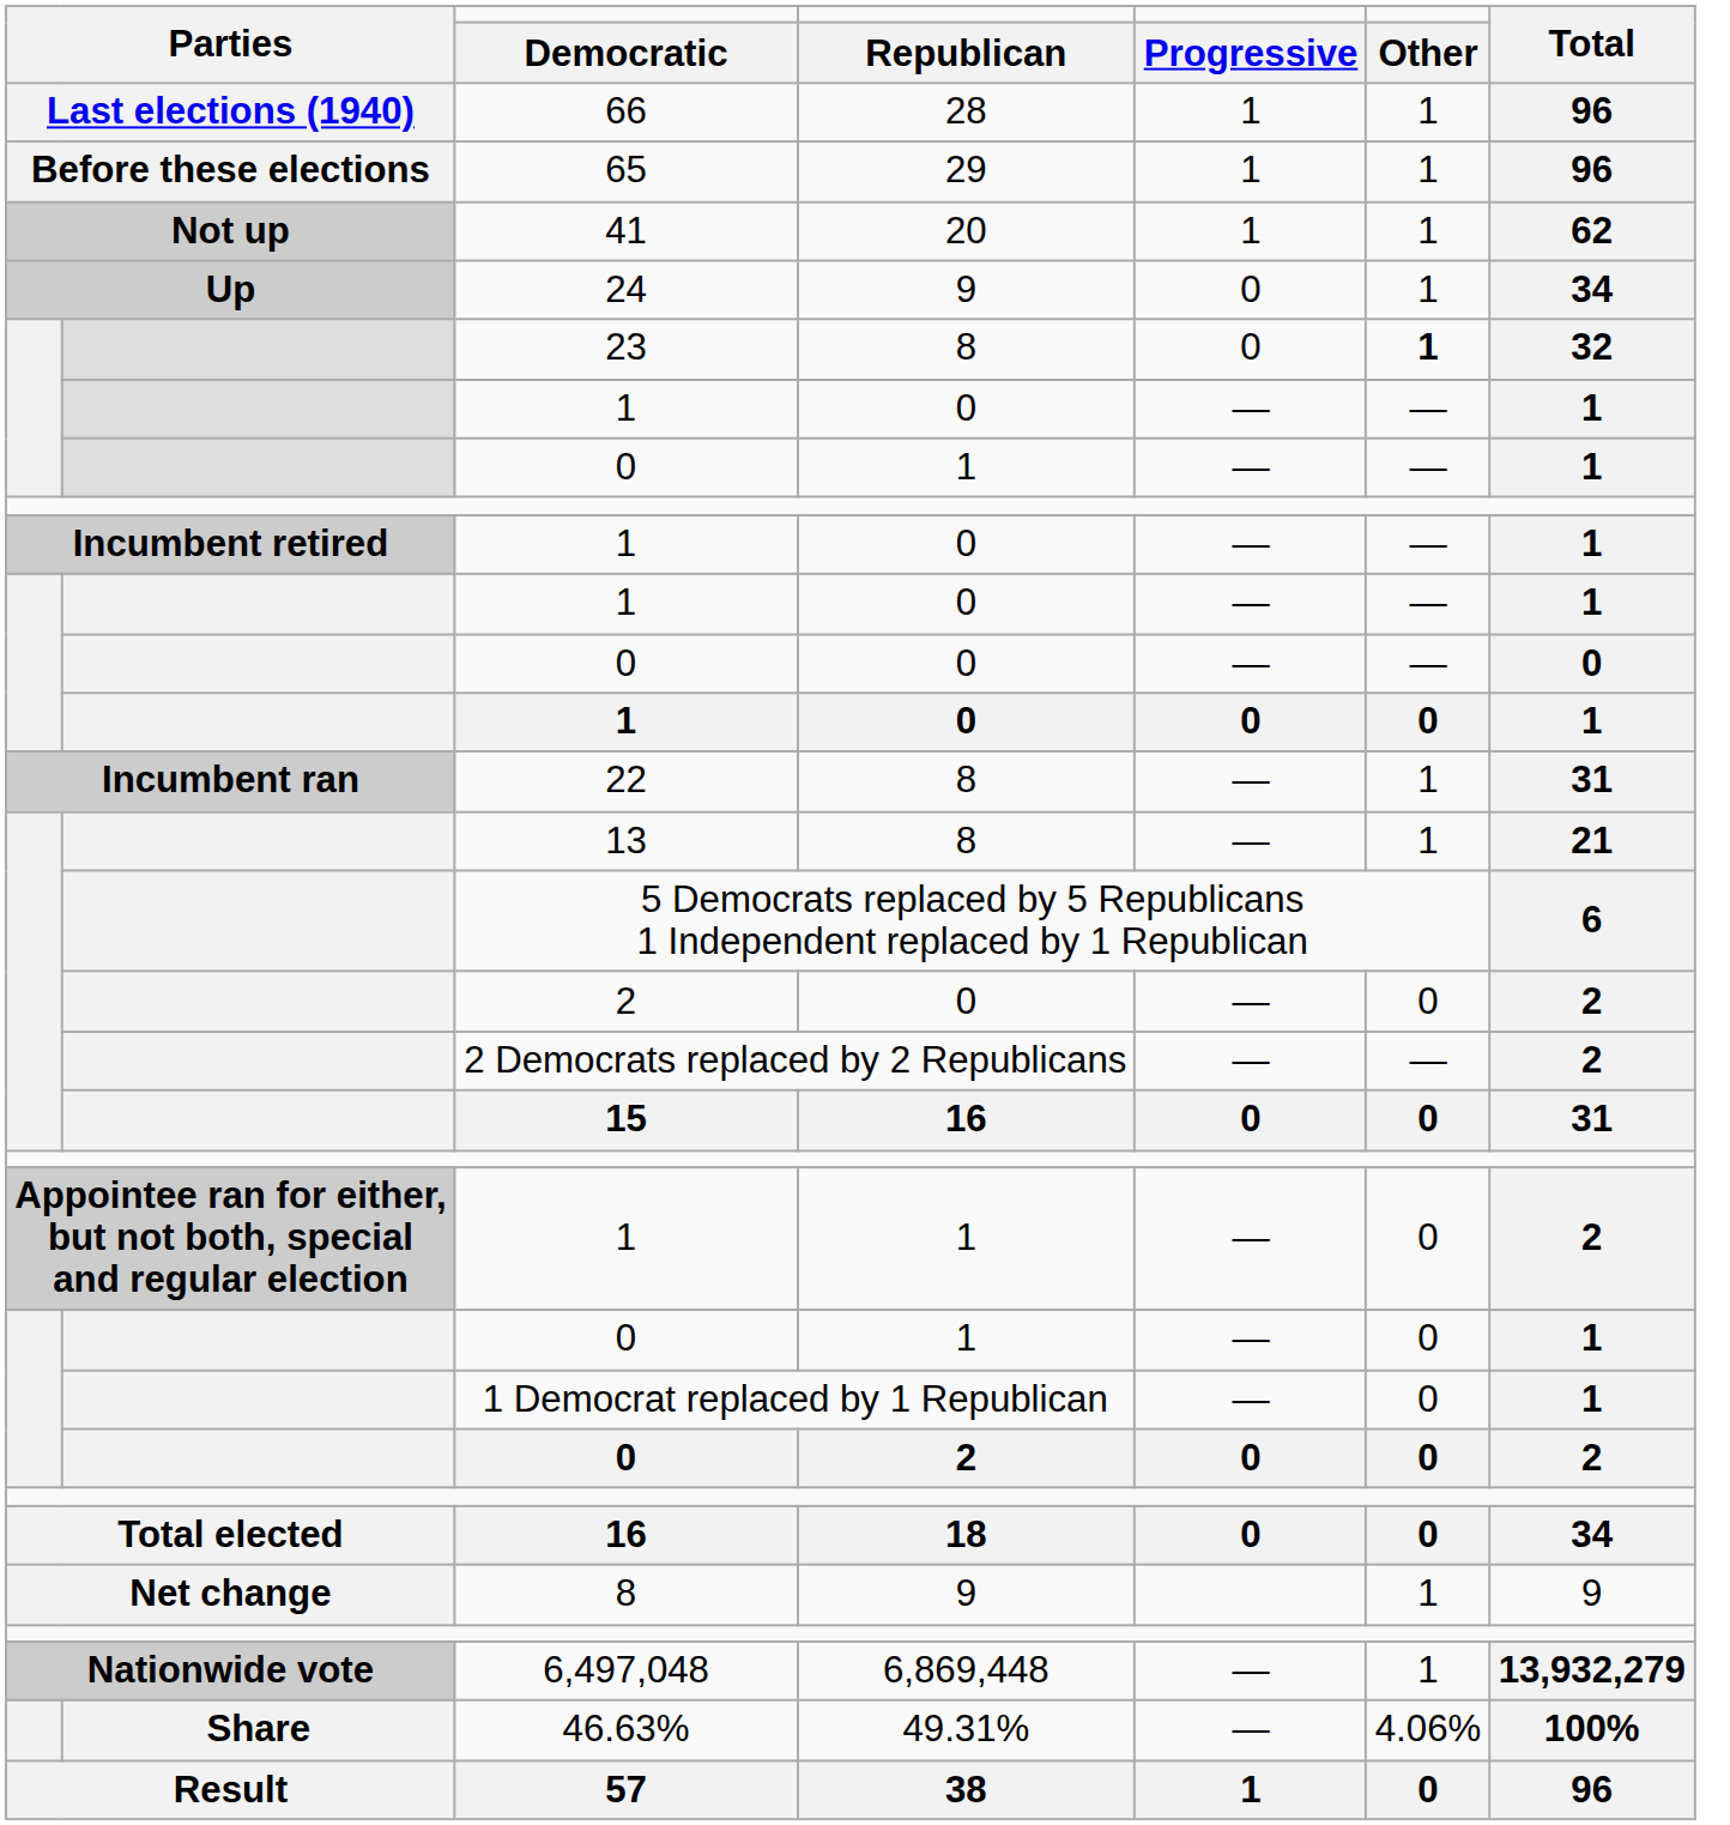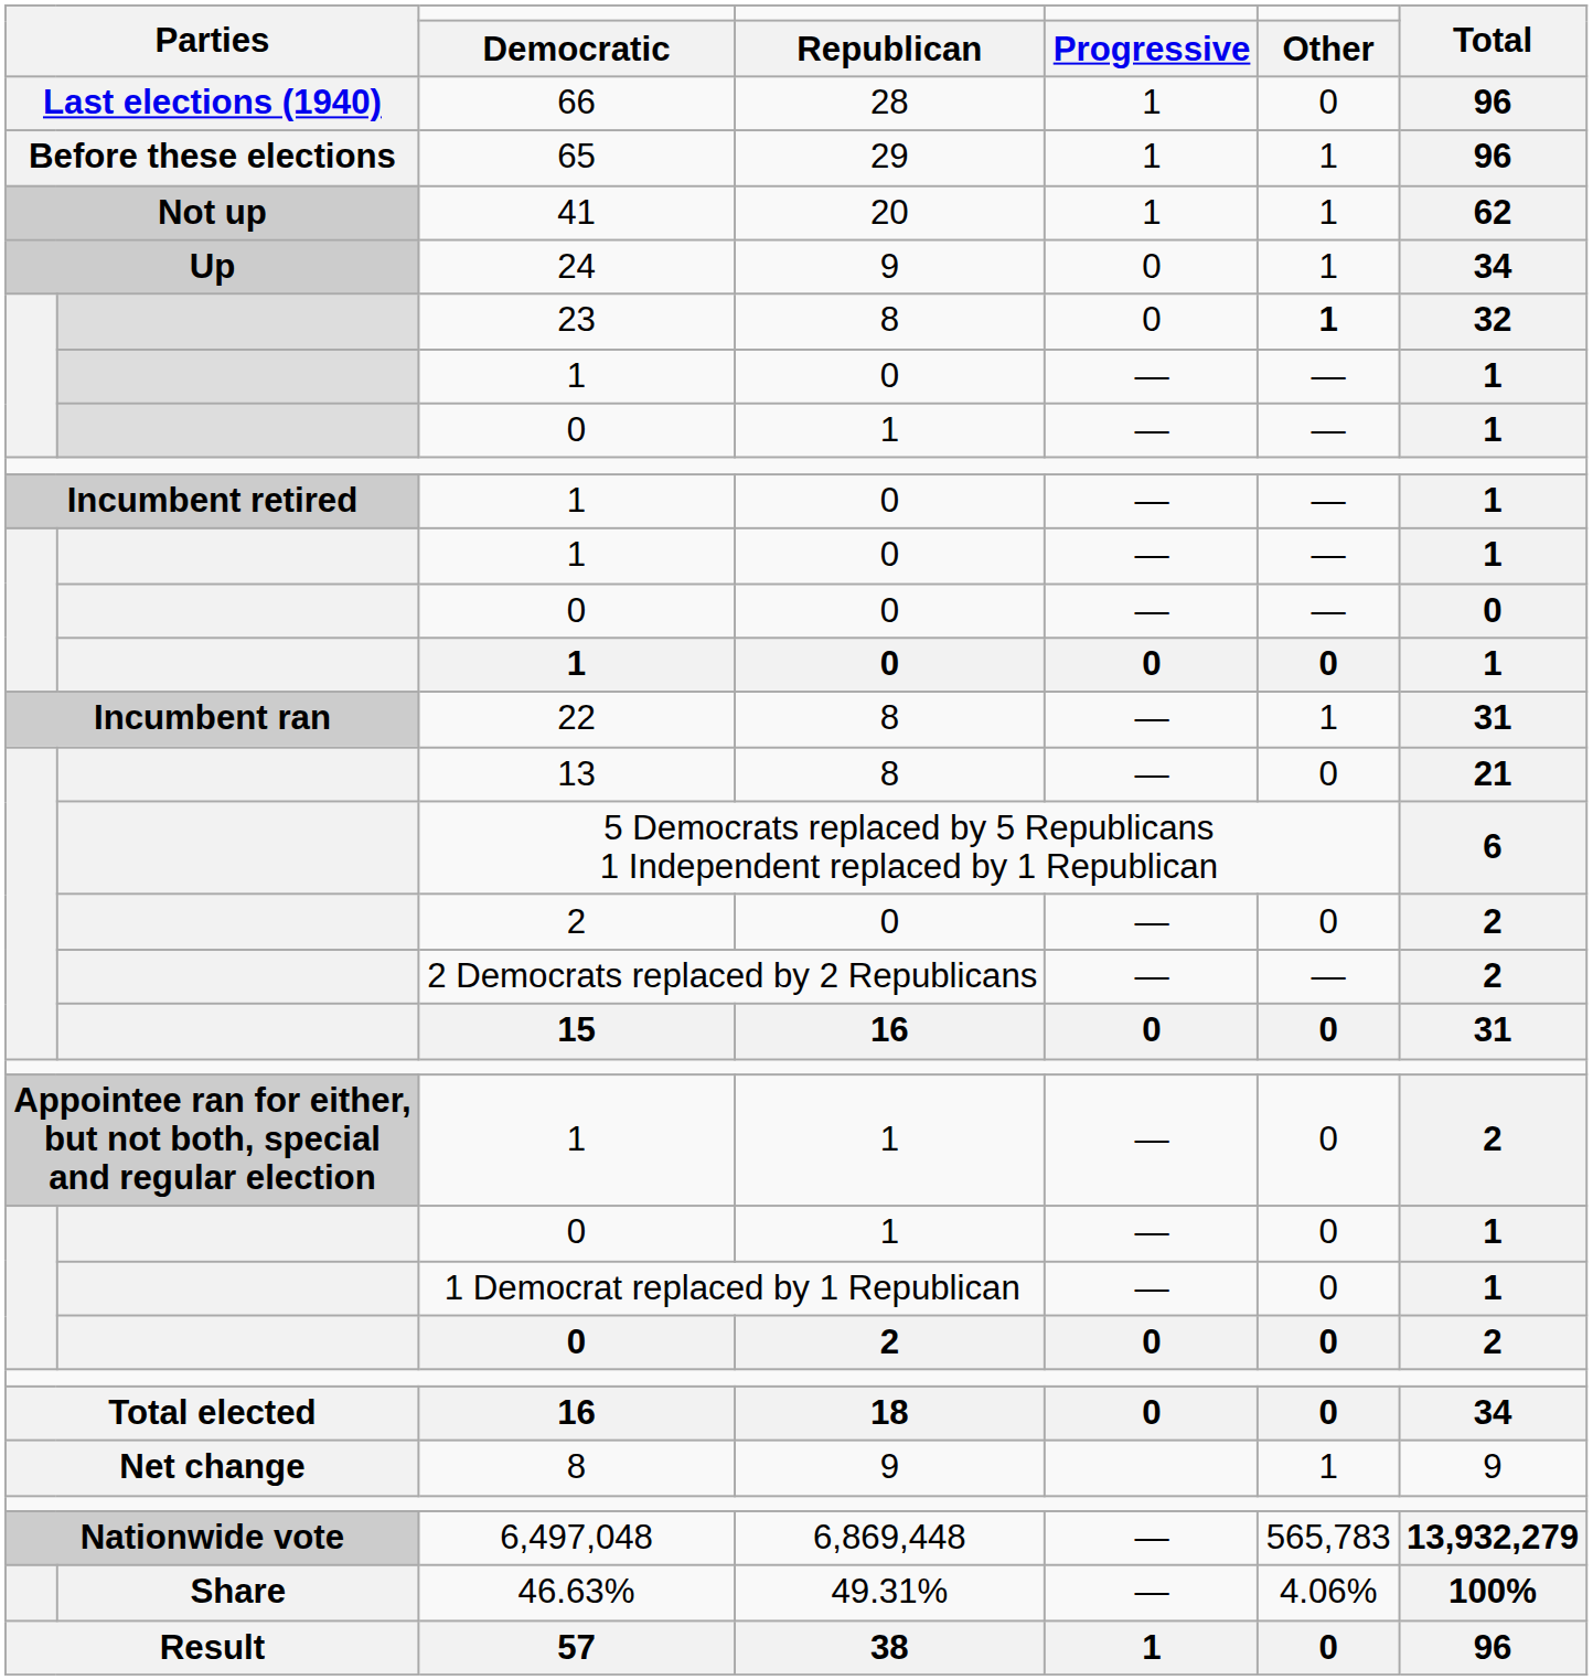 <table class=wikitable style=text-align:center>
 <tr>
 <th colspan=2 rowspan=2>Parties</th>
 <td></td>
 <td></td>
 <td></td>
 <td></td>
 <th rowspan=2>Total</th>
 </tr>
 <tr valign=bottom>
 <th>Democratic</th>
 <th>Republican</th>
 <th><a href='#'>Progressive</a></th>
 <th>Other</th>
 </tr>
 <tr>
 <th colspan=2><a href='#'>Last elections (1940)</a></th>
 <td>66</td>
 <td>28</td>
 <td>1</td>
-<td>1</td>
+<td>0</td>
 <th>96</th>
 </tr>
 <tr>
 <th colspan=2>Before these elections</th>
 <td>65</td>
 <td>29</td>
 <td>1</td>
 <td>1</td>
 <th>96</th>
 </tr>
 <tr>
 <th colspan=2 style="background:#ccc">Not up</th>
 <td>41</td>
 <td>20</td>
 <td>1</td>
 <td>1</td>
 <th>62</th>
 </tr>
 <tr>
 <th colspan=2 style="background:#ccc">Up</th>
 <td>24</td>
 <td>9</td>
 <td>0</td>
 <td>1</td>
 <th>34</th>
 </tr>
 <tr>
 <th rowspan=3></th>
 <th style="background:#ddd"></th>
 <td>23</td>
 <td>8</td>
 <td>0</td>
 <td><strong>1</strong></td>
 <th>32</th>
 </tr>
 <tr>
 <th style="background:#ddd"></th>
 <td>1</td>
 <td>0</td>
 <td>—</td>
 <td>—</td>
 <th>1</th>
 </tr>
 <tr>
 <th style="background:#ddd"></th>
 <td>0</td>
 <td>1</td>
 <td>—</td>
 <td>—</td>
 <th>1</th>
 </tr>
 <tr>
 <td colspan=100></td>
 </tr>
 <tr>
 <th colspan=2 style="background:#ccc">Incumbent retired</th>
 <td>1</td>
 <td>0</td>
 <td>—</td>
 <td>—</td>
 <th>1</th>
 </tr>
 <tr>
 <th rowspan=3></th>
 <th></th>
 <td>1</td>
 <td>0</td>
 <td>—</td>
 <td>—</td>
 <th>1</th>
 </tr>
 <tr>
 <th></th>
 <td>0</td>
 <td>0</td>
 <td>—</td>
 <td>—</td>
 <th>0</th>
 </tr>
 <tr>
 <th></th>
 <th>1</th>
 <th>0</th>
 <th>0</th>
 <th>0</th>
 <th>1</th>
 </tr>
 <tr>
 <th colspan=2 style="background:#ccc">Incumbent ran</th>
 <td>22</td>
 <td>8</td>
 <td>—</td>
 <td>1</td>
 <th>31</th>
 </tr>
 <tr>
 <th rowspan=5></th>
 <th></th>
 <td>13</td>
 <td>8</td>
 <td>—</td>
-<td>1</td>
+<td>0</td>
 <th>21</th>
 </tr>
 <tr>
 <th></th>
 <td colspan=4 >5 Democrats replaced by  5 Republicans<br>1 Independent replaced by  1 Republican</td>
 <th>6</th>
 </tr>
 <tr>
 <th></th>
 <td>2</td>
 <td>0</td>
 <td>—</td>
 <td>0</td>
 <th>2</th>
 </tr>
 <tr>
 <th></th>
 <td colspan=2 >2 Democrats replaced by 2 Republicans</td>
 <td>—</td>
 <td>—</td>
 <th>2</th>
 </tr>
 <tr>
 <th></th>
 <th>15</th>
 <th>16</th>
 <th>0</th>
 <th>0</th>
 <th>31</th>
 </tr>
 <tr>
 <td colspan=99></td>
 </tr>
 <tr>
 <th colspan=2 style="background:#ccc">Appointee ran for either,<br>but not both, special<br>and regular election</th>
 <td>1</td>
 <td>1</td>
 <td>—</td>
 <td>0</td>
 <th>2</th>
 </tr>
 <tr>
 <th rowspan=3></th>
 <th></th>
 <td>0</td>
 <td>1</td>
 <td>—</td>
 <td>0</td>
 <th>1</th>
 </tr>
 <tr>
 <th></th>
 <td colspan=2 >1 Democrat replaced by 1 Republican</td>
 <td>—</td>
 <td>0</td>
 <th>1</th>
 </tr>
 <tr>
 <th></th>
 <th>0</th>
 <th>2</th>
 <th>0</th>
 <th>0</th>
 <th>2</th>
 </tr>
 <tr>
 <td colspan=99></td>
 </tr>
 <tr>
 <th colspan=2>Total elected</th>
 <th>16</th>
 <th>18</th>
 <th>0</th>
 <th>0</th>
 <th>34</th>
 </tr>
 <tr>
 <th colspan=2>Net change</th>
 <td>8</td>
 <td>9</td>
 <td></td>
 <td>1</td>
 <td>9</td>
 </tr>
 <tr>
 <td colspan=99></td>
 </tr>
 <tr>
 <th colspan=2 style="background:#ccc">Nationwide vote</th>
 <td>6,497,048</td>
 <td>6,869,448</td>
 <td>—</td>
-<td>1</td>
+<td>565,783</td>
 <th>13,932,279</th>
 </tr>
 <tr>
 <th></th>
 <th>Share</th>
 <td>46.63%</td>
 <td>49.31%</td>
 <td>—</td>
 <td>4.06%</td>
 <th>100%</th>
 </tr>
 <tr>
 <th colspan=2>Result</th>
 <th>57</th>
 <th>38</th>
 <th>1</th>
 <th>0</th>
 <th>96</th>
 </tr>
 </table>
